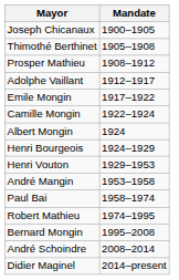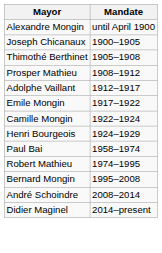 <table class="wikitable">
 <tr>
 <th>Mayor</th>
 <th>Mandate</th>
+</tr>
+<tr>
+<td>Alexandre Mongin</td>
+<td>until April 1900</td>
 </tr>
 <tr>
 <td>Joseph Chicanaux</td>
 <td>1900–1905</td>
 </tr>
 <tr>
 <td>Thimothé Berthinet</td>
 <td>1905–1908</td>
 </tr>
 <tr>
 <td>Prosper Mathieu</td>
 <td>1908–1912</td>
 </tr>
 <tr>
 <td>Adolphe Vaillant</td>
 <td>1912–1917</td>
 </tr>
 <tr>
 <td>Emile Mongin</td>
 <td>1917–1922</td>
 </tr>
 <tr>
 <td>Camille Mongin</td>
 <td>1922–1924</td>
 </tr>
 <tr>
-<td>Albert Mongin</td>
-<td>1924</td>
-</tr>
-<tr>
 <td>Henri Bourgeois</td>
 <td>1924–1929</td>
-</tr>
-<tr>
-<td>Henri Vouton</td>
-<td>1929–1953</td>
-</tr>
-<tr>
-<td>André Mangin</td>
-<td>1953–1958</td>
 </tr>
 <tr>
 <td>Paul Bai</td>
 <td>1958–1974</td>
 </tr>
 <tr>
 <td>Robert Mathieu</td>
 <td>1974–1995</td>
 </tr>
 <tr>
 <td>Bernard Mongin</td>
 <td>1995–2008</td>
 </tr>
 <tr>
 <td>André Schoindre</td>
 <td>2008–2014</td>
 </tr>
 <tr>
 <td>Didier Maginel</td>
 <td>2014–present</td>
 </tr>
 </table>
